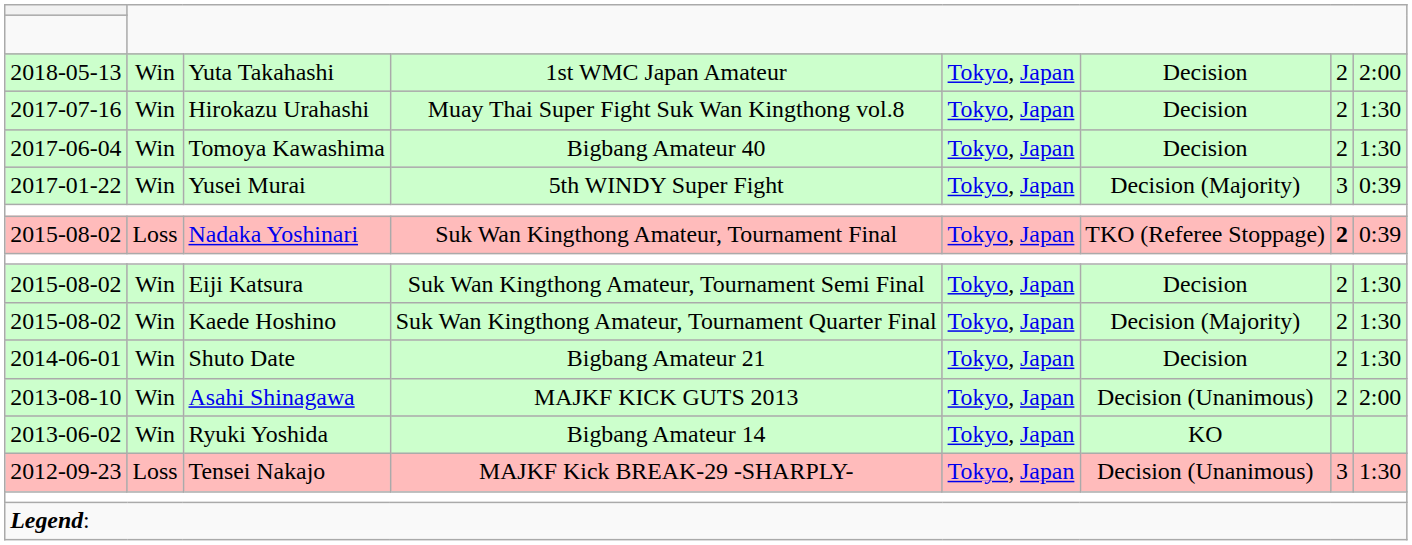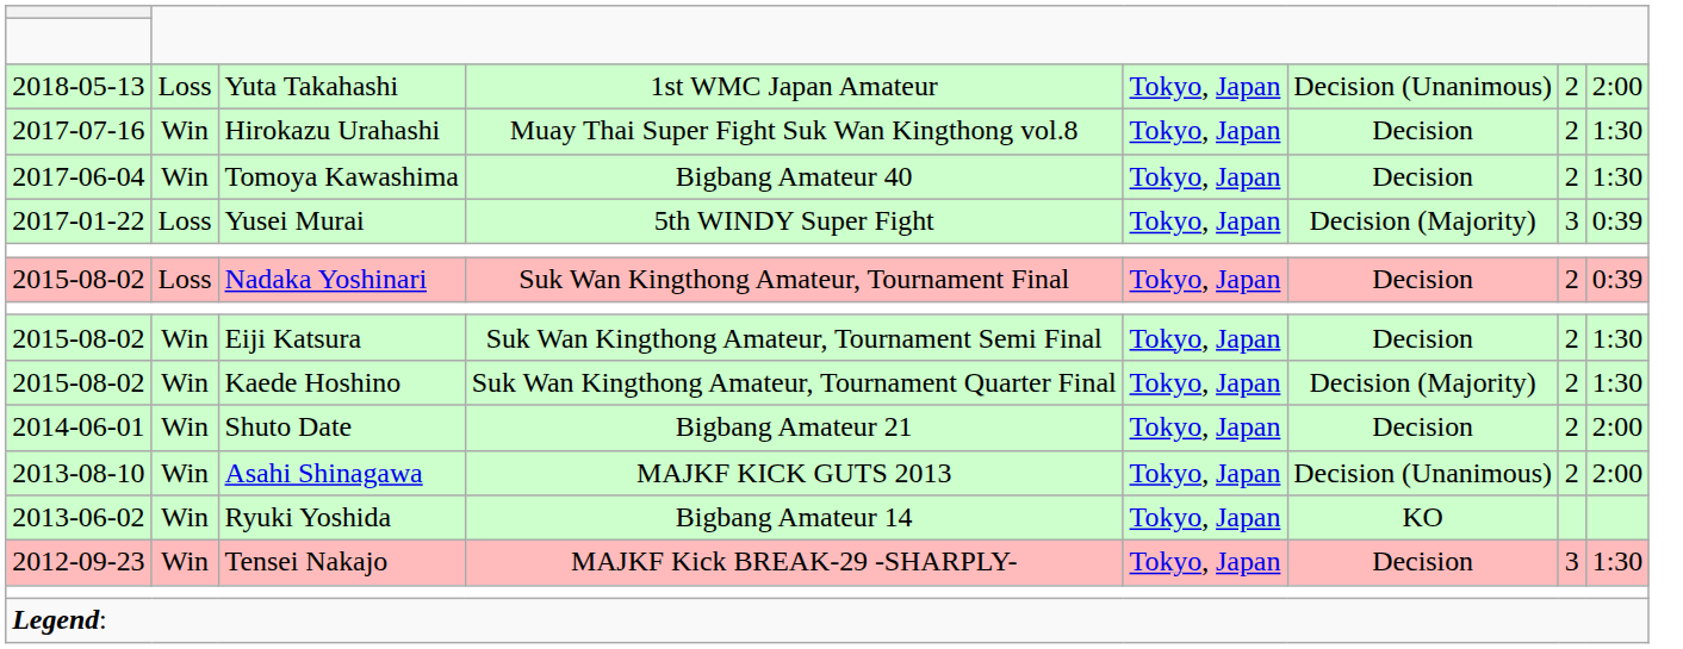 <table class="wikitable mw-collapsible mw-collapsed">
 <tr>
 <th></th>
 </tr>
 <tr>
 <td><br></td>
 </tr>
 <tr style="text-align:center; background:#cfc;">
 <td>2018-05-13</td>
-<td>Win</td>
+<td>Loss</td>
 <td align=left> Yuta Takahashi</td>
 <td>1st WMC Japan Amateur</td>
 <td><a href='#'>Tokyo</a>, <a href='#'>Japan</a></td>
-<td>Decision</td>
+<td>Decision (Unanimous)</td>
 <td>2</td>
 <td>2:00</td>
 </tr>
 <tr style="text-align:center; background:#cfc;">
 <td>2017-07-16</td>
 <td>Win</td>
 <td align=left> Hirokazu Urahashi</td>
 <td>Muay Thai Super Fight Suk Wan Kingthong vol.8</td>
 <td><a href='#'>Tokyo</a>, <a href='#'>Japan</a></td>
 <td>Decision</td>
 <td>2</td>
 <td>1:30</td>
 </tr>
 <tr style="text-align:center; background:#cfc;">
 <td>2017-06-04</td>
 <td>Win</td>
 <td align=left> Tomoya Kawashima</td>
 <td>Bigbang Amateur 40</td>
 <td><a href='#'>Tokyo</a>, <a href='#'>Japan</a></td>
 <td>Decision</td>
 <td>2</td>
 <td>1:30</td>
 </tr>
 <tr style="text-align:center; background:#cfc;">
 <td>2017-01-22</td>
-<td>Win</td>
+<td>Loss</td>
 <td align=left> Yusei Murai</td>
 <td>5th WINDY Super Fight</td>
 <td><a href='#'>Tokyo</a>, <a href='#'>Japan</a></td>
 <td>Decision (Majority)</td>
 <td>3</td>
 <td>0:39</td>
 </tr>
 <tr>
 <th style=background:white colspan=9></th>
 </tr>
 <tr style="text-align:center; background:#fbb;">
 <td>2015-08-02</td>
 <td>Loss</td>
 <td align=left> <a href='#'>Nadaka Yoshinari</a></td>
 <td>Suk Wan Kingthong Amateur, Tournament Final</td>
 <td><a href='#'>Tokyo</a>, <a href='#'>Japan</a></td>
-<td>TKO (Referee Stoppage)</td>
-<td><strong>2</strong></td>
+<td>Decision</td>
+<td>2</td>
 <td>0:39</td>
 </tr>
 <tr>
 <th style=background:white colspan=9></th>
 </tr>
 <tr style="text-align:center; background:#cfc;">
 <td>2015-08-02</td>
 <td>Win</td>
 <td align=left> Eiji Katsura</td>
 <td>Suk Wan Kingthong Amateur, Tournament Semi Final</td>
 <td><a href='#'>Tokyo</a>, <a href='#'>Japan</a></td>
 <td>Decision</td>
 <td>2</td>
 <td>1:30</td>
 </tr>
 <tr style="text-align:center; background:#cfc;">
 <td>2015-08-02</td>
 <td>Win</td>
 <td align=left> Kaede Hoshino</td>
 <td>Suk Wan Kingthong Amateur, Tournament Quarter Final</td>
 <td><a href='#'>Tokyo</a>, <a href='#'>Japan</a></td>
 <td>Decision (Majority)</td>
 <td>2</td>
 <td>1:30</td>
 </tr>
 <tr style="text-align:center; background:#cfc;">
 <td>2014-06-01</td>
 <td>Win</td>
 <td align=left> Shuto Date</td>
 <td>Bigbang Amateur 21</td>
 <td><a href='#'>Tokyo</a>, <a href='#'>Japan</a></td>
 <td>Decision</td>
 <td>2</td>
-<td>1:30</td>
+<td>2:00</td>
 </tr>
 <tr style="text-align:center; background:#cfc;">
 <td>2013-08-10</td>
 <td>Win</td>
 <td align=left> <a href='#'>Asahi Shinagawa</a></td>
 <td>MAJKF KICK GUTS 2013</td>
 <td><a href='#'>Tokyo</a>, <a href='#'>Japan</a></td>
 <td>Decision (Unanimous)</td>
 <td>2</td>
 <td>2:00</td>
 </tr>
 <tr style="text-align:center; background:#cfc;">
 <td>2013-06-02</td>
 <td>Win</td>
 <td align=left> Ryuki Yoshida</td>
 <td>Bigbang Amateur 14</td>
 <td><a href='#'>Tokyo</a>, <a href='#'>Japan</a></td>
 <td>KO</td>
 <td></td>
 <td></td>
 </tr>
 <tr style="text-align:center; background:#fbb;">
 <td>2012-09-23</td>
-<td>Loss</td>
+<td>Win</td>
 <td align=left> Tensei Nakajo</td>
 <td>MAJKF Kick BREAK-29 -SHARPLY-</td>
 <td><a href='#'>Tokyo</a>, <a href='#'>Japan</a></td>
-<td>Decision (Unanimous)</td>
+<td>Decision</td>
 <td>3</td>
 <td>1:30</td>
 </tr>
 <tr>
 <th style=background:white colspan=9></th>
 </tr>
 <tr>
 <td colspan=9><strong><em>Legend</em></strong>:    <br></td>
 </tr>
 </table>
